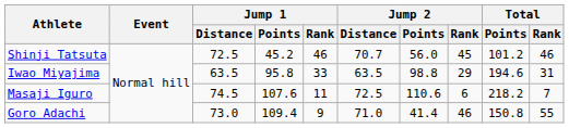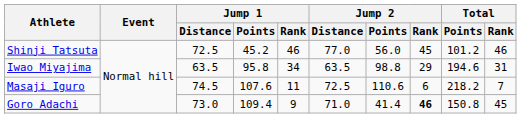 <table class="wikitable" style="font-size:90%">
 <tr>
 <th rowspan="2">Athlete</th>
 <th rowspan="2">Event</th>
 <th colspan="3">Jump 1</th>
 <th colspan="3">Jump 2</th>
 <th colspan="2">Total</th>
 </tr>
 <tr>
 <th>Distance</th>
 <th>Points</th>
 <th>Rank</th>
 <th>Distance</th>
 <th>Points</th>
 <th>Rank</th>
 <th>Points</th>
 <th>Rank</th>
 </tr>
 <tr>
 <td><a href='#'>Shinji Tatsuta</a></td>
 <td rowspan="4">Normal hill</td>
 <td align="center">72.5</td>
 <td align="center">45.2</td>
 <td align="center">46</td>
-<td align="center">70.7</td>
+<td align="center">77.0</td>
 <td align="center">56.0</td>
 <td align="center">45</td>
 <td align="center">101.2</td>
 <td align="center">46</td>
 </tr>
 <tr>
 <td><a href='#'>Iwao Miyajima</a></td>
 <td align="center">63.5</td>
 <td align="center">95.8</td>
-<td align="center">33</td>
+<td align="center">34</td>
 <td align="center">63.5</td>
 <td align="center">98.8</td>
 <td align="center">29</td>
 <td align="center">194.6</td>
 <td align="center">31</td>
 </tr>
 <tr>
 <td><a href='#'>Masaji Iguro</a></td>
 <td align="center">74.5</td>
 <td align="center">107.6</td>
 <td align="center">11</td>
 <td align="center">72.5</td>
 <td align="center">110.6</td>
 <td align="center">6</td>
 <td align="center">218.2</td>
 <td align="center">7</td>
 </tr>
 <tr>
 <td><a href='#'>Goro Adachi</a></td>
 <td align="center">73.0</td>
 <td align="center">109.4</td>
 <td align="center">9</td>
 <td align="center">71.0</td>
 <td align="center">41.4</td>
-<td align="center">46</td>
+<td align="center"><strong>46</strong></td>
 <td align="center">150.8</td>
-<td align="center">55</td>
+<td align="center">45</td>
 </tr>
 </table>
